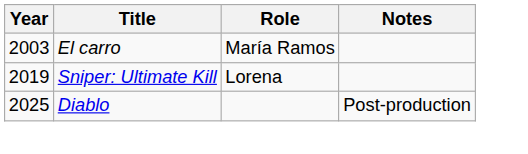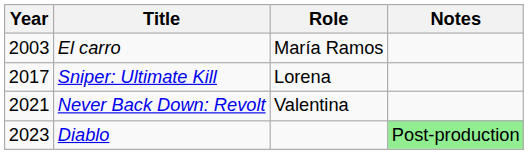 <table class="wikitable sortable">
 <tr>
 <th>Year</th>
 <th>Title</th>
 <th>Role</th>
 <th>Notes</th>
 </tr>
 <tr>
 <td>2003</td>
 <td><em>El carro</em></td>
 <td>María Ramos</td>
 <td></td>
 </tr>
 <tr>
-<td>2019</td>
+<td>2017</td>
 <td><em><a href='#'>Sniper: Ultimate Kill</a></em></td>
 <td>Lorena</td>
 <td></td>
 </tr>
 <tr>
-<td>2025</td>
+<td>2021</td>
+<td><em><a href='#'>Never Back Down: Revolt</a></em></td>
+<td>Valentina</td>
+<td></td>
+</tr>
+<tr>
+<td>2023</td>
 <td><em><a href='#'>Diablo</a></em></td>
 <td></td>
-<td>Post-production</td>
+<td style="background: lightgreen;">Post-production</td>
 </tr>
 </table>
